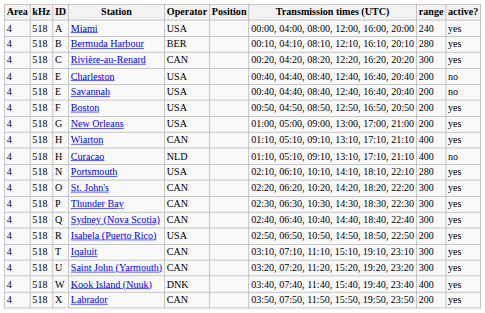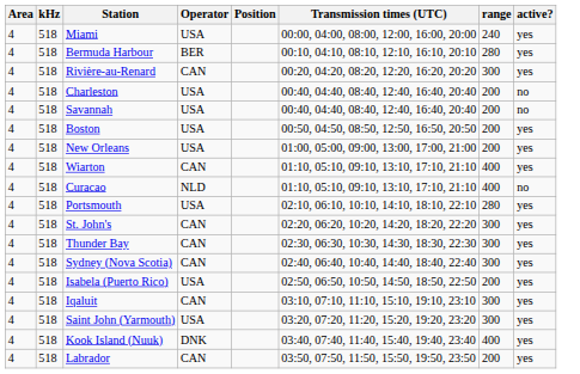 <table class="wikitable sortable">
 <tr class="hintergrundfarbe5">
 <th>Area</th>
 <th>kHz</th>
-<th>ID</th>
 <th>Station</th>
 <th>Operator</th>
 <th>Position</th>
 <th class="unsortable">Transmission times (UTC)</th>
 <th>range</th>
 <th>active?</th>
 </tr>
 <tr>
 <td>4</td>
 <td>518</td>
-<td>A</td>
 <td><a href='#'>Miami</a></td>
 <td>USA</td>
 <td></td>
 <td>00:00, 04:00, 08:00, 12:00, 16:00, 20:00</td>
 <td>240</td>
 <td>yes</td>
 </tr>
 <tr>
 <td>4</td>
 <td>518</td>
-<td>B</td>
 <td><a href='#'>Bermuda Harbour</a></td>
 <td>BER</td>
 <td></td>
 <td>00:10, 04:10, 08:10, 12:10, 16:10, 20:10</td>
 <td>280</td>
 <td>yes</td>
 </tr>
 <tr>
 <td>4</td>
 <td>518</td>
-<td>C</td>
 <td><a href='#'>Rivière-au-Renard</a></td>
 <td>CAN</td>
 <td></td>
 <td>00:20, 04:20, 08:20, 12:20, 16:20, 20:20</td>
 <td>300</td>
 <td>yes</td>
 </tr>
 <tr>
 <td>4</td>
 <td>518</td>
-<td>E</td>
 <td><a href='#'>Charleston</a></td>
 <td>USA</td>
 <td></td>
 <td>00:40, 04:40, 08:40, 12:40, 16:40, 20:40</td>
 <td>200</td>
 <td>no</td>
 </tr>
 <tr>
 <td>4</td>
 <td>518</td>
-<td>E</td>
 <td><a href='#'>Savannah</a></td>
 <td>USA</td>
 <td></td>
 <td>00:40, 04:40, 08:40, 12:40, 16:40, 20:40</td>
 <td>200</td>
 <td>no</td>
 </tr>
 <tr>
 <td>4</td>
 <td>518</td>
-<td>F</td>
 <td><a href='#'>Boston</a></td>
 <td>USA</td>
 <td></td>
 <td>00:50, 04:50, 08:50, 12:50, 16:50, 20:50</td>
 <td>200</td>
 <td>yes</td>
 </tr>
 <tr>
 <td>4</td>
 <td>518</td>
-<td>G</td>
 <td><a href='#'>New Orleans</a></td>
 <td>USA</td>
 <td></td>
 <td>01:00, 05:00, 09:00, 13:00, 17:00, 21:00</td>
 <td>200</td>
 <td>yes</td>
 </tr>
 <tr>
 <td>4</td>
 <td>518</td>
-<td>H</td>
 <td><a href='#'>Wiarton</a></td>
 <td>CAN</td>
 <td></td>
 <td>01:10, 05:10, 09:10, 13:10, 17:10, 21:10</td>
 <td>400</td>
 <td>yes</td>
 </tr>
 <tr>
 <td>4</td>
 <td>518</td>
-<td>H</td>
 <td><a href='#'>Curacao</a></td>
 <td>NLD</td>
 <td></td>
 <td>01:10, 05:10, 09:10, 13:10, 17:10, 21:10</td>
 <td>400</td>
 <td>no</td>
 </tr>
 <tr>
 <td>4</td>
 <td>518</td>
-<td>N</td>
 <td><a href='#'>Portsmouth</a></td>
 <td>USA</td>
 <td></td>
 <td>02:10, 06:10, 10:10, 14:10, 18:10, 22:10</td>
 <td>280</td>
 <td>yes</td>
 </tr>
 <tr>
 <td>4</td>
 <td>518</td>
-<td>O</td>
 <td><a href='#'>St. John's</a></td>
 <td>CAN</td>
 <td></td>
 <td>02:20, 06:20, 10:20, 14:20, 18:20, 22:20</td>
 <td>300</td>
 <td>yes</td>
 </tr>
 <tr>
 <td>4</td>
 <td>518</td>
-<td>P</td>
 <td><a href='#'>Thunder Bay</a></td>
 <td>CAN</td>
 <td></td>
 <td>02:30, 06:30, 10:30, 14:30, 18:30, 22:30</td>
 <td>300</td>
 <td>yes</td>
 </tr>
 <tr>
 <td>4</td>
 <td>518</td>
-<td>Q</td>
 <td><a href='#'>Sydney (Nova Scotia)</a></td>
 <td>CAN</td>
 <td></td>
 <td>02:40, 06:40, 10:40, 14:40, 18:40, 22:40</td>
 <td>300</td>
 <td>yes</td>
 </tr>
 <tr>
 <td>4</td>
 <td>518</td>
-<td>R</td>
 <td><a href='#'>Isabela (Puerto Rico)</a></td>
 <td>USA</td>
 <td></td>
 <td>02:50, 06:50, 10:50, 14:50, 18:50, 22:50</td>
 <td>200</td>
 <td>yes</td>
 </tr>
 <tr>
 <td>4</td>
 <td>518</td>
-<td>T</td>
 <td><a href='#'>Iqaluit</a></td>
 <td>CAN</td>
 <td></td>
 <td>03:10, 07:10, 11:10, 15:10, 19:10, 23:10</td>
 <td>300</td>
 <td>yes</td>
 </tr>
 <tr>
 <td>4</td>
 <td>518</td>
-<td>U</td>
 <td><a href='#'>Saint John (Yarmouth)</a></td>
-<td>CAN</td>
+<td>USA</td>
 <td></td>
 <td>03:20, 07:20, 11:20, 15:20, 19:20, 23:20</td>
 <td>300</td>
 <td>yes</td>
 </tr>
 <tr>
 <td>4</td>
 <td>518</td>
-<td>W</td>
 <td><a href='#'>Kook Island (Nuuk)</a></td>
 <td>DNK</td>
 <td></td>
 <td>03:40, 07:40, 11:40, 15:40, 19:40, 23:40</td>
 <td>400</td>
 <td>yes</td>
 </tr>
 <tr>
 <td>4</td>
 <td>518</td>
-<td>X</td>
 <td><a href='#'>Labrador</a></td>
 <td>CAN</td>
 <td></td>
 <td>03:50, 07:50, 11:50, 15:50, 19:50, 23:50</td>
 <td>200</td>
 <td>yes</td>
 </tr>
 </table>
